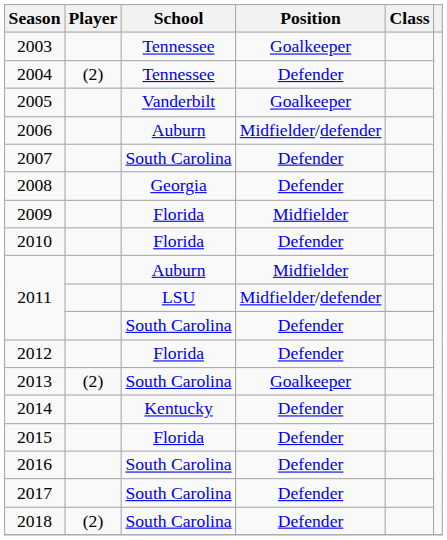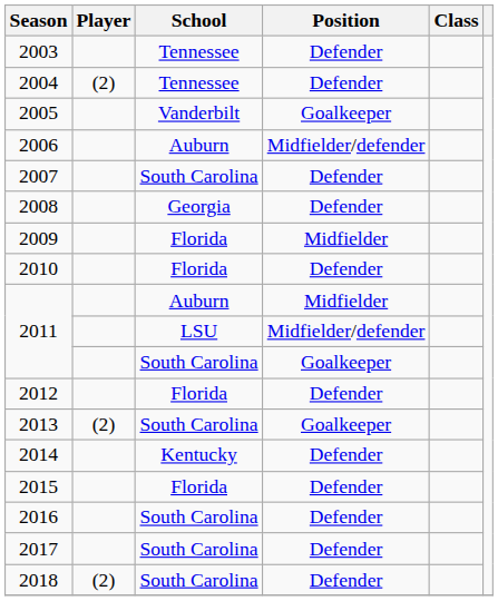 <table class="wikitable sortable" style="text-align: center;">
 <tr>
 <th>Season</th>
 <th>Player</th>
 <th>School</th>
 <th>Position</th>
 <th>Class</th>
 <th class="unsortable"></th>
 </tr>
 <tr>
 <td>2003</td>
 <td></td>
 <td><a href='#'>Tennessee</a></td>
-<td><a href='#'>Goalkeeper</a></td>
+<td><a href='#'>Defender</a></td>
 <td></td>
 <td rowspan=18></td>
 </tr>
 <tr>
 <td>2004</td>
 <td> (2)</td>
 <td><a href='#'>Tennessee</a></td>
 <td><a href='#'>Defender</a></td>
 <td></td>
 </tr>
 <tr>
 <td>2005</td>
 <td></td>
 <td><a href='#'>Vanderbilt</a></td>
 <td><a href='#'>Goalkeeper</a></td>
 <td></td>
 </tr>
 <tr>
 <td>2006</td>
 <td></td>
 <td><a href='#'>Auburn</a></td>
 <td><a href='#'>Midfielder</a>/<a href='#'>defender</a></td>
 <td></td>
 </tr>
 <tr>
 <td>2007</td>
 <td></td>
 <td><a href='#'>South Carolina</a></td>
 <td><a href='#'>Defender</a></td>
 <td></td>
 </tr>
 <tr>
 <td>2008</td>
 <td></td>
 <td><a href='#'>Georgia</a></td>
 <td><a href='#'>Defender</a></td>
 <td></td>
 </tr>
 <tr>
 <td>2009</td>
 <td></td>
 <td><a href='#'>Florida</a></td>
 <td><a href='#'>Midfielder</a></td>
 <td></td>
 </tr>
 <tr>
 <td>2010</td>
 <td></td>
 <td><a href='#'>Florida</a></td>
 <td><a href='#'>Defender</a></td>
 <td></td>
 </tr>
 <tr>
 <td rowspan=3>2011</td>
 <td></td>
 <td><a href='#'>Auburn</a></td>
 <td><a href='#'>Midfielder</a></td>
 <td></td>
 </tr>
 <tr>
 <td></td>
 <td><a href='#'>LSU</a></td>
 <td><a href='#'>Midfielder</a>/<a href='#'>defender</a></td>
 <td></td>
 </tr>
 <tr>
 <td></td>
 <td><a href='#'>South Carolina</a></td>
-<td><a href='#'>Defender</a></td>
+<td><a href='#'>Goalkeeper</a></td>
 <td></td>
 </tr>
 <tr>
 <td>2012</td>
 <td></td>
 <td><a href='#'>Florida</a></td>
 <td><a href='#'>Defender</a></td>
 <td></td>
 </tr>
 <tr>
 <td>2013</td>
 <td> (2)</td>
 <td><a href='#'>South Carolina</a></td>
 <td><a href='#'>Goalkeeper</a></td>
 <td></td>
 </tr>
 <tr>
 <td>2014</td>
 <td></td>
 <td><a href='#'>Kentucky</a></td>
 <td><a href='#'>Defender</a></td>
 <td></td>
 </tr>
 <tr>
 <td>2015</td>
 <td></td>
 <td><a href='#'>Florida</a></td>
 <td><a href='#'>Defender</a></td>
 <td></td>
 </tr>
 <tr>
 <td>2016</td>
 <td></td>
 <td><a href='#'>South Carolina</a></td>
 <td><a href='#'>Defender</a></td>
 <td></td>
 </tr>
 <tr>
 <td>2017</td>
 <td></td>
 <td><a href='#'>South Carolina</a></td>
 <td><a href='#'>Defender</a></td>
 <td></td>
 </tr>
 <tr>
 <td>2018</td>
 <td> (2)</td>
 <td><a href='#'>South Carolina</a></td>
 <td><a href='#'>Defender</a></td>
 <td></td>
 </tr>
 <tr>
 </tr>
 </table>
